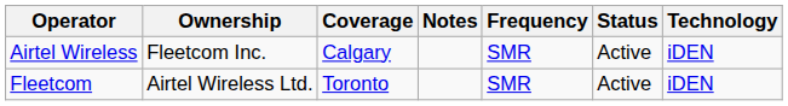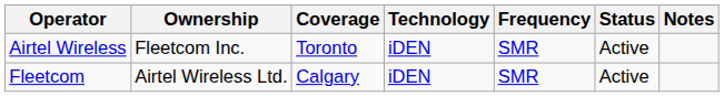 <table class="wikitable sortable">
 <tr>
 <th>Operator</th>
 <th>Ownership</th>
 <th>Coverage</th>
-<th>Notes</th>
+<th>Technology</th>
 <th>Frequency</th>
 <th>Status</th>
-<th>Technology</th>
+<th>Notes</th>
 </tr>
 <tr>
 <td><a href='#'>Airtel Wireless</a></td>
 <td>Fleetcom Inc.</td>
-<td><a href='#'>Calgary</a></td>
-<td></td>
+<td><a href='#'>Toronto</a></td>
+<td><a href='#'>iDEN</a></td>
 <td><a href='#'>SMR</a></td>
 <td>Active</td>
-<td><a href='#'>iDEN</a></td>
+<td></td>
 </tr>
 <tr>
 <td><a href='#'>Fleetcom</a></td>
 <td>Airtel Wireless Ltd.</td>
-<td><a href='#'>Toronto</a></td>
-<td></td>
+<td><a href='#'>Calgary</a></td>
+<td><a href='#'>iDEN</a></td>
 <td><a href='#'>SMR</a></td>
 <td>Active</td>
-<td><a href='#'>iDEN</a></td>
+<td></td>
 </tr>
 </table>
